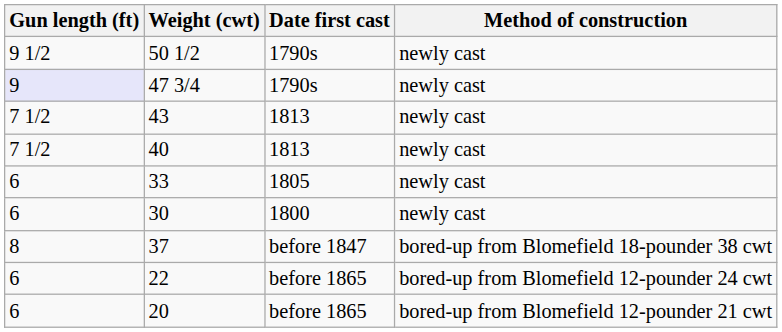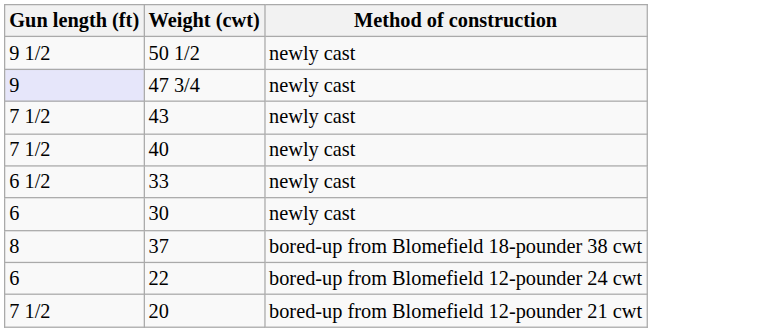 <table class="wikitable">
 <tr>
 <th>Gun length (ft)</th>
 <th>Weight (cwt)</th>
-<th>Date first cast</th>
 <th>Method of construction</th>
 </tr>
 <tr>
 <td>9 1/2</td>
 <td>50 1/2</td>
-<td>1790s</td>
 <td>newly cast</td>
 </tr>
 <tr>
 <td style="background: lavender;">9</td>
 <td>47 3/4</td>
-<td>1790s</td>
 <td>newly cast</td>
 </tr>
 <tr>
 <td>7 1/2</td>
 <td>43</td>
-<td>1813</td>
 <td>newly cast</td>
 </tr>
 <tr>
 <td>7 1/2</td>
 <td>40</td>
-<td>1813</td>
 <td>newly cast</td>
 </tr>
 <tr>
-<td>6</td>
+<td>6 1/2</td>
 <td>33</td>
-<td>1805</td>
 <td>newly cast</td>
 </tr>
 <tr>
 <td>6</td>
 <td>30</td>
-<td>1800</td>
 <td>newly cast</td>
 </tr>
 <tr>
 <td>8</td>
 <td>37</td>
-<td>before 1847</td>
 <td>bored-up from Blomefield 18-pounder 38 cwt</td>
 </tr>
 <tr>
 <td>6</td>
 <td>22</td>
-<td>before 1865</td>
 <td>bored-up from Blomefield 12-pounder 24 cwt</td>
 </tr>
 <tr>
-<td>6</td>
+<td>7 1/2</td>
 <td>20</td>
-<td>before 1865</td>
 <td>bored-up from Blomefield 12-pounder 21 cwt</td>
 </tr>
 </table>
